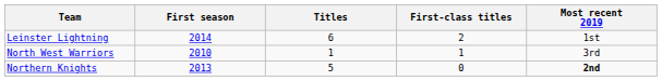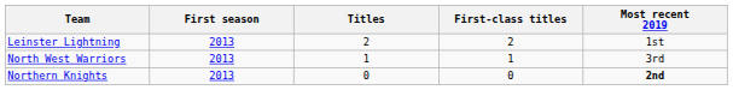 <table class="wikitable" style="text-align:center;">
 <tr>
 <th width=175>Team</th>
 <th width=175>First season</th>
 <th width=175>Titles</th>
 <th width=175>First-class titles</th>
 <th width=175>Most recent<br><a href='#'>2019</a></th>
 </tr>
 <tr style="background:#f9f9f9;">
 <td style="text-align:left;"><a href='#'>Leinster Lightning</a></td>
-<td><a href='#'>2014</a></td>
-<td>6</td>
+<td><a href='#'>2013</a></td>
+<td>2</td>
 <td>2</td>
 <td>1st</td>
 </tr>
 <tr style="background:#f9f9f9;">
 <td style="text-align:left;"><a href='#'>North West Warriors</a></td>
-<td><a href='#'>2010</a></td>
+<td><a href='#'>2013</a></td>
 <td>1</td>
 <td>1</td>
 <td>3rd</td>
 </tr>
 <tr style="background:#f9f9f9;">
 <td style="text-align:left;"><a href='#'>Northern Knights</a></td>
 <td><a href='#'>2013</a></td>
-<td>5</td>
+<td>0</td>
 <td>0</td>
 <td><strong>2nd</strong></td>
 </tr>
 </table>
